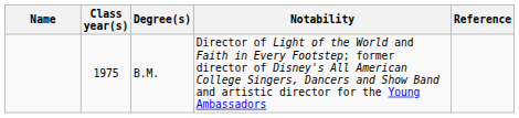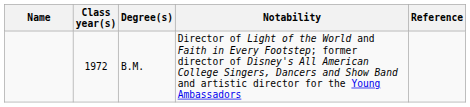 <table class="wikitable sortable" style="width:100%">
 <tr>
 <th width="15%">Name</th>
 <th width="5%">Class year(s)</th>
 <th width="10%">Degree(s)</th>
 <th width="*" class="unsortable">Notability</th>
 <th width="5%" class="unsortable">Reference</th>
 </tr>
 <tr>
 <td></td>
-<td align="center">1975</td>
+<td align="center">1972</td>
 <td>B.M.</td>
 <td>Director of <em>Light of the World</em> and <em>Faith in Every Footstep</em>; former director of <em>Disney's All American College Singers, Dancers and Show Band</em> and artistic director for the <a href='#'>Young Ambassadors</a></td>
 <td align="center"></td>
 </tr>
 </table>
